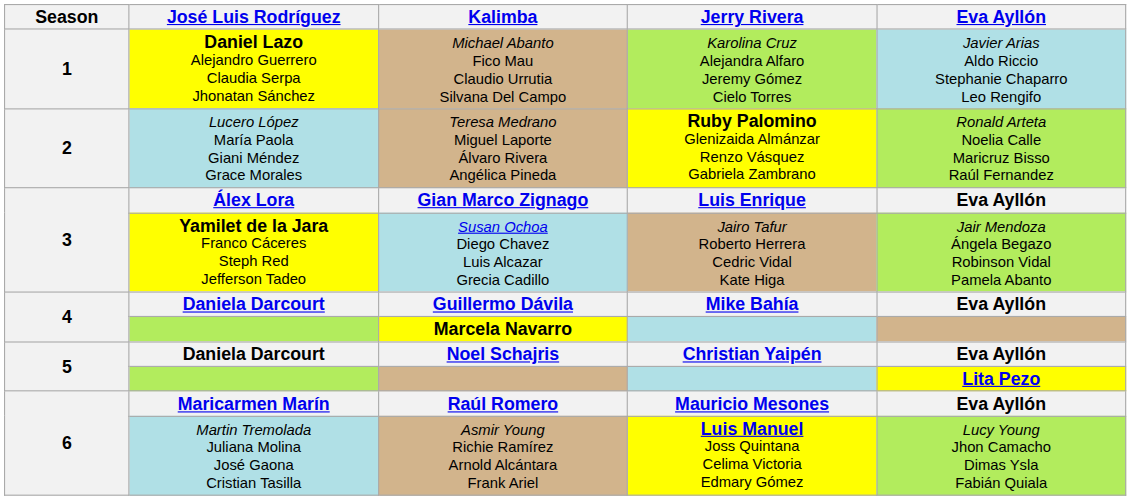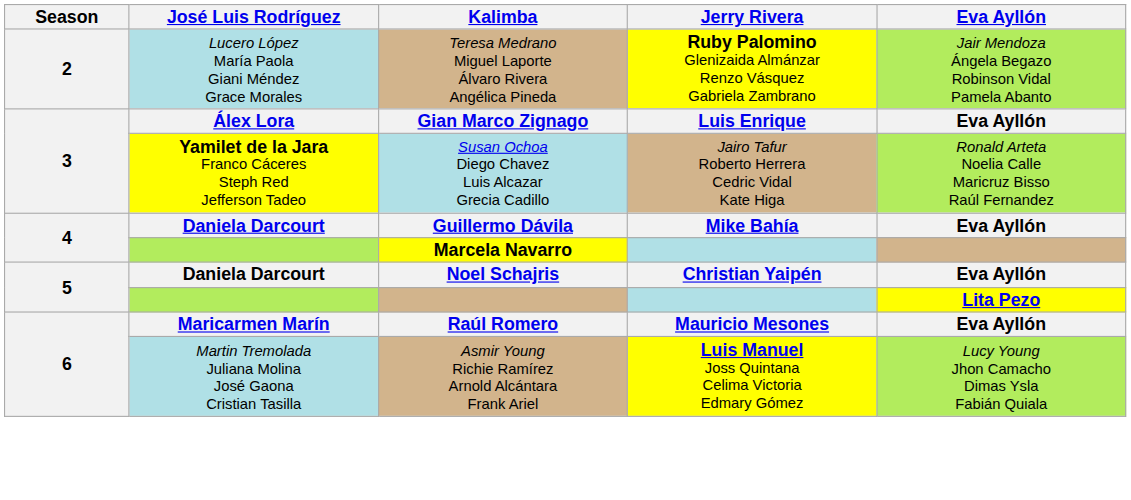 <table class="wikitable" style="text-align:center; line-height:15px; width:80%">
 <tr>
 <th style="width:10%" scope="col">Season</th>
 <th style="width:20%" scope="col"><a href='#'>José Luis Rodríguez</a></th>
 <th style="width:20%" scope="col"><a href='#'>Kalimba</a></th>
 <th style="width:20%" scope="col"><a href='#'>Jerry Rivera</a></th>
 <th style="width:20%" scope="col"><a href='#'>Eva Ayllón</a></th>
 </tr>
 <tr>
-<th scope="row">1</th>
-<td style="background: yellow"><strong>Daniel Lazo</strong><br><small>Alejandro Guerrero<br>Claudia Serpa<br>Jhonatan Sánchez</small></td>
-<td style="background: tan"><small><em>Michael Abanto</em><br>Fico Mau<br>Claudio Urrutia<br>Silvana Del Campo</small></td>
-<td style="background:#B2EC5D"><small><em>Karolina Cruz</em><br>Alejandra Alfaro<br>Jeremy Gómez<br>Cielo Torres</small></td>
-<td style="background:#B0E0E6"><small><em>Javier Arias</em><br>Aldo Riccio<br>Stephanie Chaparro<br>Leo Rengifo</small></td>
-</tr>
-<tr>
 <th scope="row">2</th>
 <td style="background:#B0E0E6"><small><em>Lucero López</em><br>María Paola<br>Giani Méndez<br>Grace Morales</small></td>
 <td style="background: tan"><small><em>Teresa Medrano</em><br>Miguel Laporte<br>Álvaro Rivera<br>Angélica Pineda</small></td>
 <td style="background: yellow"><strong>Ruby Palomino</strong><br><small>Glenizaida Almánzar<br>Renzo Vásquez<br>Gabriela Zambrano</small></td>
-<td style="background:#B2EC5D"><small><em>Ronald Arteta</em><br>Noelia Calle<br>Maricruz Bisso<br>Raúl Fernandez</small></td>
+<td style="background:#B2EC5D"><small><em>Jair Mendoza</em><br>Ángela Begazo<br>Robinson Vidal<br>Pamela Abanto</small></td>
 </tr>
 <tr>
 <th scope="row" rowspan="2">3</th>
 <th scope="col"><a href='#'>Álex Lora</a></th>
 <th scope="col"><a href='#'>Gian Marco Zignago</a></th>
 <th scope="col"><a href='#'>Luis Enrique</a></th>
 <th scope="col">Eva Ayllón</th>
 </tr>
 <tr>
 <td style="background: yellow"><strong>Yamilet de la Jara</strong><br><small>Franco Cáceres<br>Steph Red<br>Jefferson Tadeo</small></td>
 <td style="background:#B0E0E6"><small><em><a href='#'>Susan Ochoa</a></em><br>Diego Chavez<br>Luis Alcazar<br>Grecia Cadillo</small></td>
 <td style="background: tan"><small><em>Jairo Tafur</em><br>Roberto Herrera<br>Cedric Vidal<br>Kate Higa</small></td>
-<td style="background:#B2EC5D"><small><em>Jair Mendoza</em><br>Ángela Begazo<br>Robinson Vidal<br>Pamela Abanto</small></td>
+<td style="background:#B2EC5D"><small><em>Ronald Arteta</em><br>Noelia Calle<br>Maricruz Bisso<br>Raúl Fernandez</small></td>
 </tr>
 <tr>
 <th scope="row" rowspan="2">4</th>
 <th scope="col"><a href='#'>Daniela Darcourt</a></th>
 <th scope="col"><a href='#'>Guillermo Dávila</a></th>
 <th scope="col"><a href='#'>Mike Bahía</a></th>
 <th scope="col">Eva Ayllón</th>
 </tr>
 <tr>
 <td style="background:#B2EC5D"></td>
 <td style="background: yellow"><strong>Marcela Navarro</strong><br></td>
 <td style="background:#B0E0E6"></td>
 <td style="background: tan"></td>
 </tr>
 <tr>
 <th scope="row" rowspan="2">5</th>
 <th scope="col">Daniela Darcourt</th>
 <th scope="col"><a href='#'>Noel Schajris</a></th>
 <th scope="col"><a href='#'>Christian Yaipén</a></th>
 <th scope="col">Eva Ayllón</th>
 </tr>
 <tr>
 <td style="background:#B2EC5D"></td>
 <td style="background: tan"></td>
 <td style="background:#B0E0E6"></td>
 <td style="background: yellow"><strong><a href='#'>Lita Pezo</a></strong><br></td>
 </tr>
 <tr>
 <th scope="row" rowspan="2">6</th>
 <th scope="col"><a href='#'>Maricarmen Marín</a></th>
 <th scope="col"><a href='#'>Raúl Romero</a></th>
 <th scope="col"><a href='#'>Mauricio Mesones</a></th>
 <th scope="col">Eva Ayllón</th>
 </tr>
 <tr>
 <td style="background:#B0E0E6"><small><em>Martin Tremolada</em><br>Juliana Molina<br>José Gaona<br>Cristian Tasilla</small></td>
 <td style="background:tan"><small><em>Asmir Young</em><br>Richie Ramírez<br>Arnold Alcántara<br>Frank Ariel</small></td>
 <td style="background: yellow"><strong><a href='#'>Luis Manuel</a></strong><br><small>Joss Quintana<br>Celima Victoria<br>Edmary Gómez </small></td>
 <td style="background:#B2EC5D"><small><em>Lucy Young</em><br>Jhon Camacho<br>Dimas Ysla<br>Fabián Quiala</small></td>
 </tr>
 </table>
